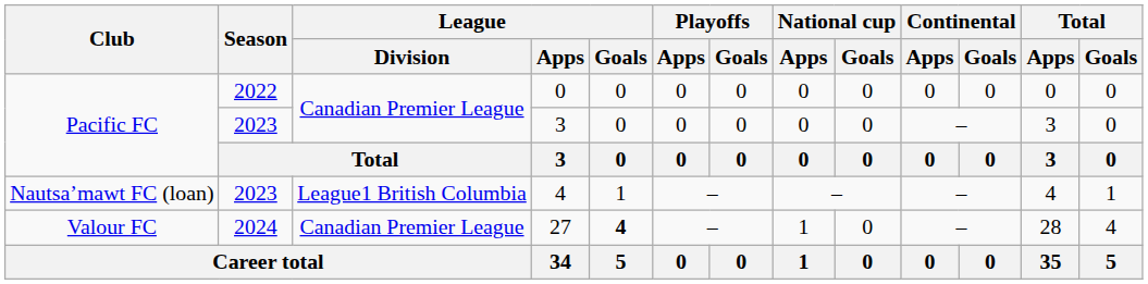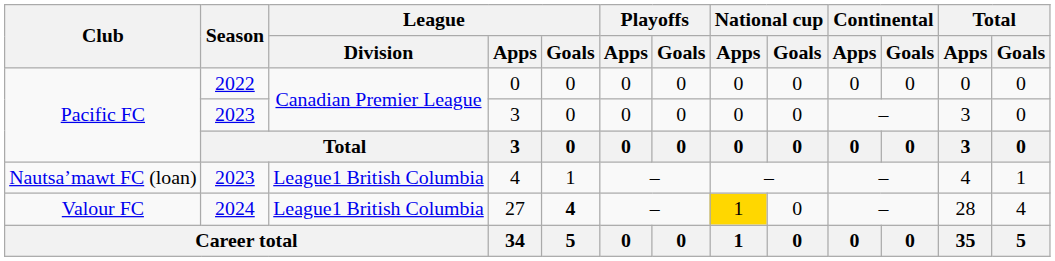 <table class="wikitable" style="text-align:center">
 <tr>
 <th rowspan="2">Club</th>
 <th rowspan="2">Season</th>
 <th colspan="3">League</th>
 <th colspan="2">Playoffs</th>
 <th colspan="2">National cup</th>
 <th colspan="2">Continental</th>
 <th colspan="2">Total</th>
 </tr>
 <tr>
 <th>Division</th>
 <th>Apps</th>
 <th>Goals</th>
 <th>Apps</th>
 <th>Goals</th>
 <th>Apps</th>
 <th>Goals</th>
 <th>Apps</th>
 <th>Goals</th>
 <th>Apps</th>
 <th>Goals</th>
 </tr>
 <tr>
 <td rowspan="3"><a href='#'>Pacific FC</a></td>
 <td><a href='#'>2022</a></td>
 <td rowspan="2"><a href='#'>Canadian Premier League</a></td>
 <td>0</td>
 <td>0</td>
 <td>0</td>
 <td>0</td>
 <td>0</td>
 <td>0</td>
 <td>0</td>
 <td>0</td>
 <td>0</td>
 <td>0</td>
 </tr>
 <tr>
 <td><a href='#'>2023</a></td>
 <td>3</td>
 <td>0</td>
 <td>0</td>
 <td>0</td>
 <td>0</td>
 <td>0</td>
 <td colspan="2">–</td>
 <td>3</td>
 <td>0</td>
 </tr>
 <tr>
 <th colspan="2">Total</th>
 <th>3</th>
 <th>0</th>
 <th>0</th>
 <th>0</th>
 <th>0</th>
 <th>0</th>
 <th>0</th>
 <th>0</th>
 <th>3</th>
 <th>0</th>
 </tr>
 <tr>
 <td><a href='#'>Nautsa’mawt FC</a> (loan)</td>
 <td><a href='#'>2023</a></td>
 <td><a href='#'>League1 British Columbia</a></td>
 <td>4</td>
 <td>1</td>
 <td colspan="2">–</td>
 <td colspan="2">–</td>
 <td colspan="2">–</td>
 <td>4</td>
 <td>1</td>
 </tr>
 <tr>
 <td><a href='#'>Valour FC</a></td>
 <td><a href='#'>2024</a></td>
-<td><a href='#'>Canadian Premier League</a></td>
+<td><a href='#'>League1 British Columbia</a></td>
 <td>27</td>
 <td><strong>4</strong></td>
 <td colspan="2">–</td>
-<td>1</td>
+<td style="background: gold;">1</td>
 <td>0</td>
 <td colspan="2">–</td>
 <td>28</td>
 <td>4</td>
 </tr>
 <tr>
 <th colspan="3">Career total</th>
 <th>34</th>
 <th>5</th>
 <th>0</th>
 <th>0</th>
 <th>1</th>
 <th>0</th>
 <th>0</th>
 <th>0</th>
 <th>35</th>
 <th>5</th>
 </tr>
 </table>
